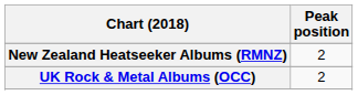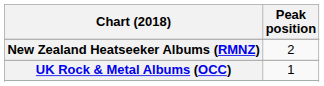 <table class="wikitable sortable plainrowheaders" style="text-align:center">
 <tr>
 <th scope="col">Chart (2018)</th>
 <th scope="col">Peak<br>position</th>
 </tr>
 <tr>
 </tr>
 <tr>
 </tr>
 <tr>
 </tr>
 <tr>
 </tr>
 <tr>
 </tr>
 <tr>
 </tr>
 <tr>
 </tr>
 <tr>
 </tr>
 <tr>
 </tr>
 <tr>
 <th scope="row">New Zealand Heatseeker Albums (<a href='#'>RMNZ</a>)</th>
 <td>2</td>
 </tr>
 <tr>
 </tr>
 <tr>
 </tr>
 <tr>
 </tr>
 <tr>
 </tr>
 <tr>
 <th scope="row"><a href='#'>UK Rock & Metal Albums</a> (<a href='#'>OCC</a>)</th>
-<td>2</td>
+<td>1</td>
 </tr>
 <tr>
 </tr>
 <tr>
 </tr>
 <tr>
 </tr>
 </table>
